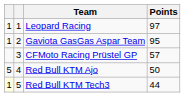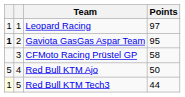 <table class="wikitable" style="font-size: 85%;">
 <tr>
 <th></th>
 <th></th>
 <th>Team</th>
 <th>Points</th>
 </tr>
 <tr>
 <td> 1</td>
 <td align=center>1</td>
 <td> <a href='#'>Leopard Racing</a></td>
 <td align=left>97</td>
 </tr>
 <tr>
-<td> 1</td>
+<td><strong> 1</strong></td>
 <td align=center>2</td>
 <td> <a href='#'>Gaviota GasGas Aspar Team</a></td>
 <td align=left>95</td>
 </tr>
 <tr>
 <td></td>
 <td align=center>3</td>
 <td> <a href='#'>CFMoto Racing Prüstel GP</a></td>
-<td align=left>57</td>
+<td align=left>58</td>
 </tr>
 <tr>
 <td> 5</td>
 <td align=center>4</td>
 <td> <a href='#'>Red Bull KTM Ajo</a></td>
 <td align=left>50</td>
 </tr>
 <tr>
 <td style="background: lightyellow;"> 1</td>
 <td align=center>5</td>
 <td> <a href='#'>Red Bull KTM Tech3</a></td>
 <td align=left>44</td>
 </tr>
 </table>
